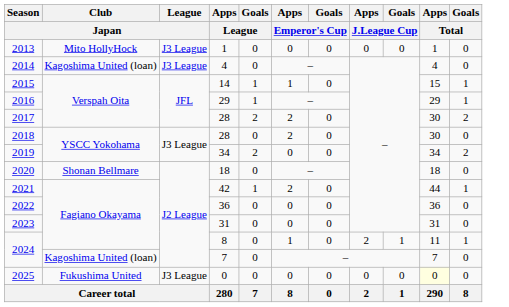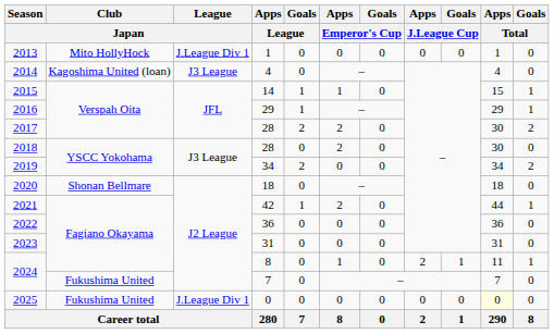 <table class="wikitable" style="text-align:center">
 <tr>
 <th>Season</th>
 <th>Club</th>
 <th>League</th>
 <th>Apps</th>
 <th>Goals</th>
 <th>Apps</th>
 <th>Goals</th>
 <th>Apps</th>
 <th>Goals</th>
 <th>Apps</th>
 <th>Goals</th>
 </tr>
 <tr>
 <th colspan="3">Japan</th>
 <th colspan="2">League</th>
 <th colspan="2"><a href='#'>Emperor's Cup</a></th>
 <th colspan="2"><a href='#'>J.League Cup</a></th>
 <th colspan="2">Total</th>
 </tr>
 <tr>
 <td><a href='#'>2013</a></td>
 <td><a href='#'>Mito HollyHock</a></td>
-<td><a href='#'>J3 League</a></td>
+<td><a href='#'>J.League Div 1</a></td>
 <td>1</td>
 <td>0</td>
 <td>0</td>
 <td>0</td>
 <td>0</td>
 <td>0</td>
 <td>1</td>
 <td>0</td>
 </tr>
 <tr>
 <td><a href='#'>2014</a></td>
 <td><a href='#'>Kagoshima United</a> (loan)</td>
 <td><a href='#'>J3 League</a></td>
 <td>4</td>
 <td>0</td>
 <td colspan="2">–</td>
 <td rowspan="10" colspan="2">–</td>
 <td>4</td>
 <td>0</td>
 </tr>
 <tr>
 <td><a href='#'>2015</a></td>
 <td rowspan="3"><a href='#'>Verspah Oita</a></td>
 <td rowspan="3"><a href='#'>JFL</a></td>
 <td>14</td>
 <td>1</td>
 <td>1</td>
 <td>0</td>
 <td>15</td>
 <td>1</td>
 </tr>
 <tr>
 <td><a href='#'>2016</a></td>
 <td>29</td>
 <td>1</td>
 <td colspan="2">–</td>
 <td>29</td>
 <td>1</td>
 </tr>
 <tr>
 <td><a href='#'>2017</a></td>
 <td>28</td>
 <td>2</td>
 <td>2</td>
 <td>0</td>
 <td>30</td>
 <td>2</td>
 </tr>
 <tr>
 <td><a href='#'>2018</a></td>
 <td rowspan="2"><a href='#'>YSCC Yokohama</a></td>
 <td rowspan="2">J3 League</td>
 <td>28</td>
 <td>0</td>
 <td>2</td>
 <td>0</td>
 <td>30</td>
 <td>0</td>
 </tr>
 <tr>
 <td><a href='#'>2019</a></td>
 <td>34</td>
 <td>2</td>
 <td>0</td>
 <td>0</td>
 <td>34</td>
 <td>2</td>
 </tr>
 <tr>
 <td><a href='#'>2020</a></td>
 <td><a href='#'>Shonan Bellmare</a></td>
 <td rowspan="6"><a href='#'>J2 League</a></td>
 <td>18</td>
 <td>0</td>
 <td colspan="2">–</td>
 <td>18</td>
 <td>0</td>
 </tr>
 <tr>
 <td><a href='#'>2021</a></td>
 <td rowspan="4"><a href='#'>Fagiano Okayama</a></td>
 <td>42</td>
 <td>1</td>
 <td>2</td>
 <td>0</td>
 <td>44</td>
 <td>1</td>
 </tr>
 <tr>
 <td><a href='#'>2022</a></td>
 <td>36</td>
 <td>0</td>
 <td>0</td>
 <td>0</td>
 <td>36</td>
 <td>0</td>
 </tr>
 <tr>
 <td><a href='#'>2023</a></td>
 <td>31</td>
 <td>0</td>
 <td>0</td>
 <td>0</td>
 <td>31</td>
 <td>0</td>
 </tr>
 <tr>
 <td rowspan="2"><a href='#'>2024</a></td>
 <td>8</td>
 <td>0</td>
 <td>1</td>
 <td>0</td>
 <td>2</td>
 <td>1</td>
 <td>11</td>
 <td>1</td>
 </tr>
 <tr>
-<td><a href='#'>Kagoshima United</a> (loan)</td>
+<td><a href='#'>Fukushima United</a></td>
 <td>7</td>
 <td>0</td>
 <td colspan="4">–</td>
 <td>7</td>
 <td>0</td>
 </tr>
 <tr>
 <td><a href='#'>2025</a></td>
 <td><a href='#'>Fukushima United</a></td>
-<td>J3 League</td>
+<td><a href='#'>J.League Div 1</a></td>
 <td>0</td>
 <td>0</td>
 <td>0</td>
 <td>0</td>
 <td>0</td>
 <td>0</td>
 <td style="background: lightyellow;">0</td>
 <td>0</td>
 </tr>
 <tr>
 <th colspan="3">Career total</th>
 <th>280</th>
 <th>7</th>
 <th>8</th>
 <th>0</th>
 <th>2</th>
 <th>1</th>
 <th>290</th>
 <th>8</th>
 </tr>
 </table>
